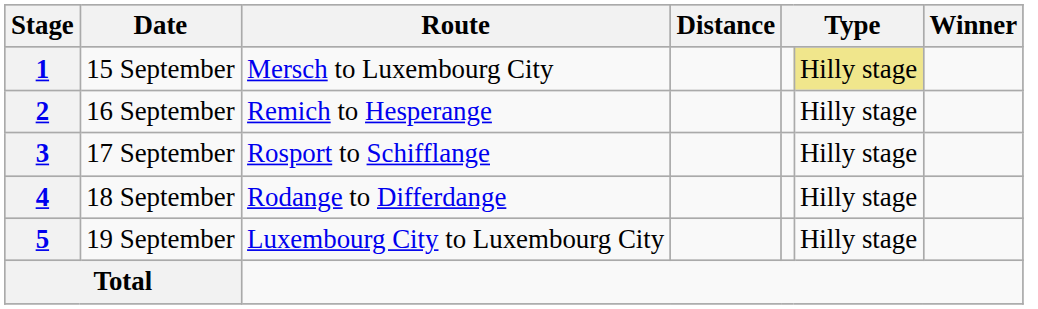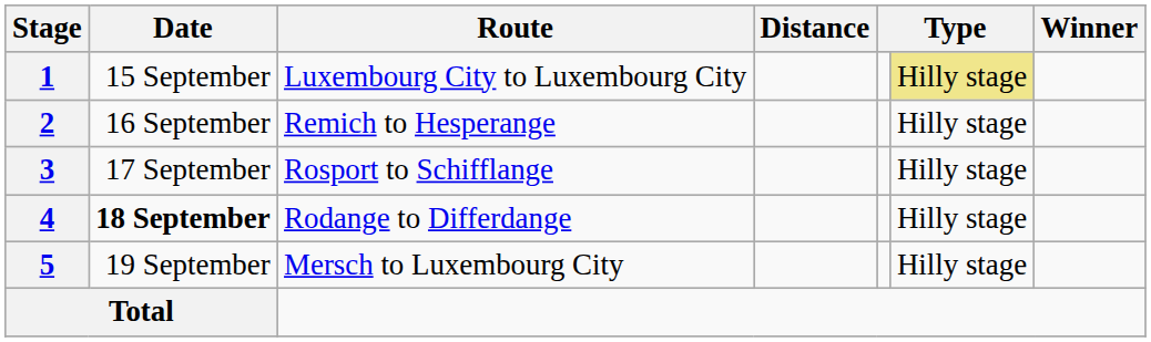 <table class="wikitable">
 <tr>
 <th>Stage</th>
 <th>Date</th>
 <th>Route</th>
 <th>Distance</th>
 <th colspan="2">Type</th>
 <th>Winner</th>
 </tr>
 <tr>
 <th scope="row"><a href='#'>1</a></th>
 <td align=right>15 September</td>
-<td><a href='#'>Mersch</a> to Luxembourg City</td>
+<td><a href='#'>Luxembourg City</a> to Luxembourg City</td>
 <td style="text-align:right;"></td>
 <td></td>
 <td style="background: khaki;">Hilly stage</td>
 <td></td>
 </tr>
 <tr>
 <th scope="row"><a href='#'>2</a></th>
 <td align=right>16 September</td>
 <td><a href='#'>Remich</a> to <a href='#'>Hesperange</a></td>
 <td style="text-align:right;"><s></s><br> </td>
 <td></td>
 <td>Hilly stage</td>
 <td></td>
 </tr>
 <tr>
 <th scope="row"><a href='#'>3</a></th>
 <td align=right>17 September</td>
 <td><a href='#'>Rosport</a> to <a href='#'>Schifflange</a></td>
 <td style="text-align:right;"></td>
 <td></td>
 <td>Hilly stage</td>
 <td></td>
 </tr>
 <tr>
 <th scope="row"><a href='#'>4</a></th>
-<td align=right>18 September</td>
+<td align=right><strong>18 September</strong></td>
 <td><a href='#'>Rodange</a> to <a href='#'>Differdange</a></td>
 <td style="text-align:right;"></td>
 <td></td>
 <td>Hilly stage</td>
 <td></td>
 </tr>
 <tr>
 <th scope="row"><a href='#'>5</a></th>
 <td align=right>19 September</td>
-<td><a href='#'>Luxembourg City</a> to Luxembourg City</td>
+<td><a href='#'>Mersch</a> to Luxembourg City</td>
 <td style="text-align:right;"></td>
 <td></td>
 <td>Hilly stage</td>
 <td></td>
 </tr>
 <tr>
 <th colspan="2" style="text-align:center;">Total</th>
 <td colspan="5" style="text-align:center;"><s></s> </td>
 </tr>
 </table>
